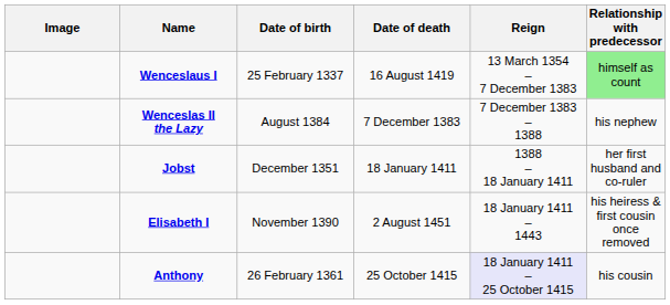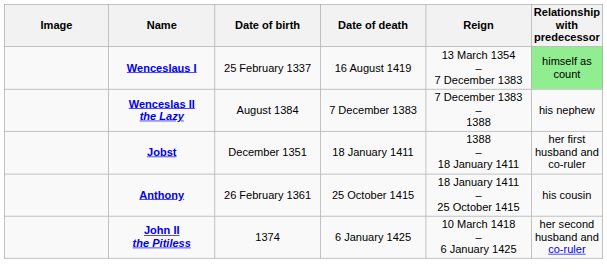 <table class="wikitable">
 <tr>
 <th width=150px>Image</th>
 <th width=150px>Name</th>
 <th width=150px>Date of birth</th>
 <th width=150px>Date of death</th>
 <th width=150px>Reign</th>
 <th>Relationship with predecessor</th>
 </tr>
 <tr>
 <td></td>
 <td style="text-align:center;"><strong><a href='#'>Wenceslaus I</a></strong></td>
 <td style="text-align:center;">25 February 1337</td>
 <td style="text-align:center;">16 August 1419</td>
 <td style="text-align:center;">13 March 1354<br>–<br>7 December 1383</td>
 <td style="background: lightgreen; text-align:center;">himself as count</td>
 </tr>
 <tr>
 <td></td>
 <td style="text-align:center;"><strong><a href='#'>Wenceslas II <br><em>the Lazy</em></a></strong></td>
 <td style="text-align:center;">August 1384</td>
 <td style="text-align:center;">7 December 1383</td>
 <td style="text-align:center;">7 December 1383<br>–<br>1388</td>
 <td style="text-align:center;">his nephew</td>
 </tr>
 <tr>
 <td></td>
 <td style="text-align:center;"><strong><a href='#'>Jobst</a></strong></td>
 <td style="text-align:center;">December 1351</td>
 <td style="text-align:center;">18 January 1411</td>
 <td style="text-align:center;">1388<br>–<br>18 January 1411</td>
 <td style="text-align:center;">her first husband and co-ruler</td>
 </tr>
 <tr>
 <td></td>
-<td style="text-align:center;"><strong><a href='#'>Elisabeth I</a></strong></td>
-<td style="text-align:center;">November 1390</td>
-<td style="text-align:center;">2 August 1451</td>
-<td style="text-align:center;">18 January 1411<br>–<br>1443</td>
-<td style="text-align:center;">his heiress & first cousin once removed</td>
+<td style="text-align:center;"><strong><a href='#'>Anthony</a></strong></td>
+<td style="text-align:center;">26 February 1361</td>
+<td style="text-align:center;">25 October 1415</td>
+<td style="text-align:center;">18 January 1411<br>–<br>25 October 1415</td>
+<td style="text-align:center;">his cousin</td>
 </tr>
 <tr>
 <td></td>
-<td style="text-align:center;"><strong><a href='#'>Anthony</a></strong></td>
-<td style="text-align:center;">26 February 1361</td>
-<td style="text-align:center;">25 October 1415</td>
-<td style="background: lavender; text-align:center;">18 January 1411<br>–<br>25 October 1415</td>
-<td style="text-align:center;">his cousin</td>
+<td style="text-align:center;"><strong><a href='#'>John II <br><em>the Pitiless</em></a></strong></td>
+<td style="text-align:center;">1374</td>
+<td style="text-align:center;">6 January 1425</td>
+<td style="text-align:center;">10 March 1418<br>–<br>6 January 1425</td>
+<td style="text-align:center;">her second husband and <a href='#'>co-ruler</a></td>
 </tr>
 </table>
